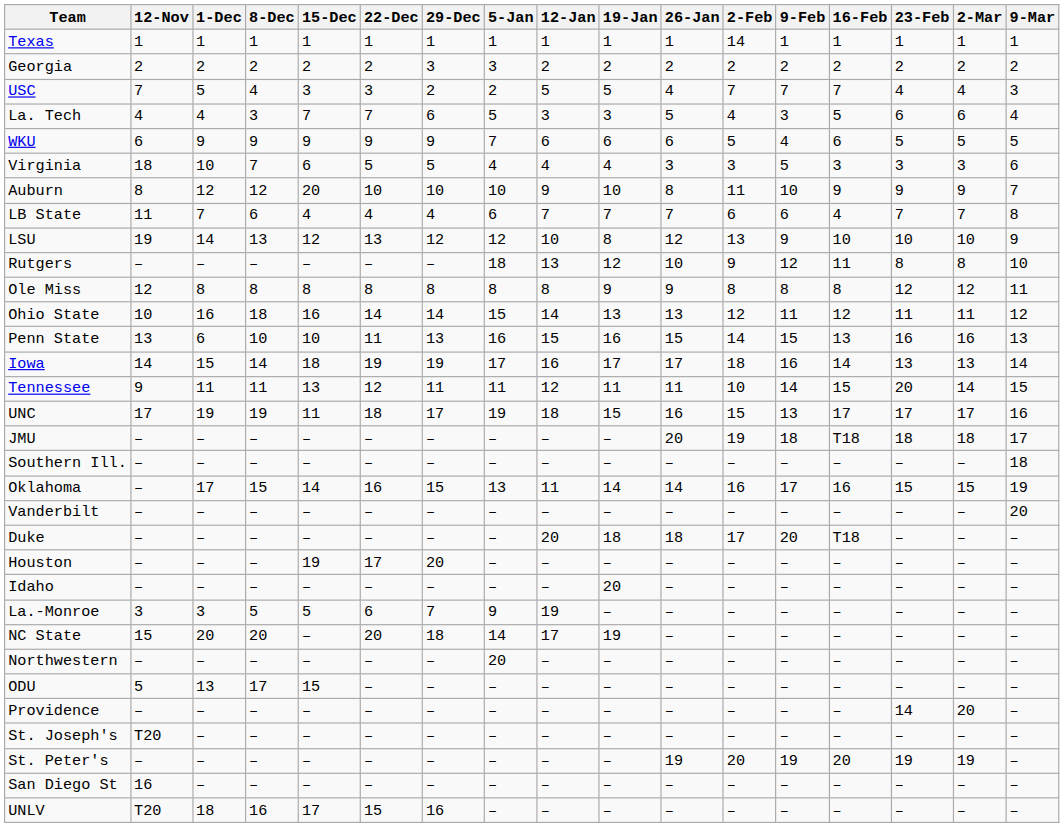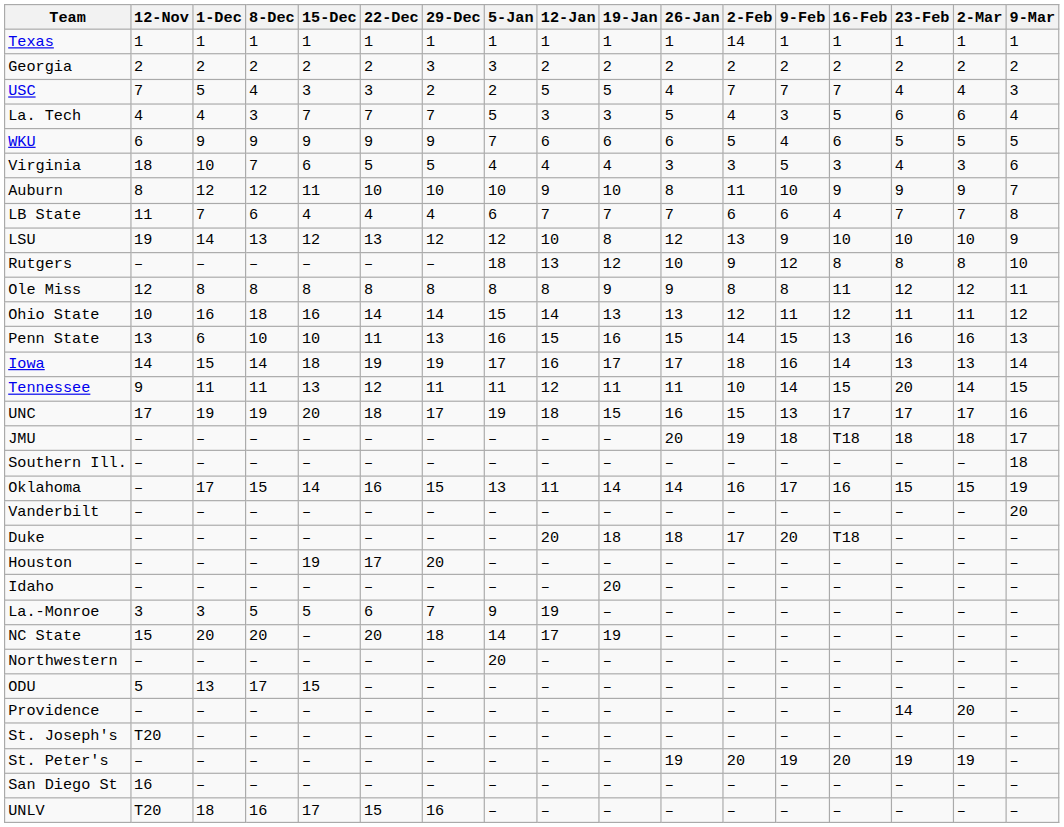 <table class="wikitable sortable">
 <tr>
 <th>Team</th>
 <th>12-Nov</th>
 <th>1-Dec</th>
 <th>8-Dec</th>
 <th>15-Dec</th>
 <th>22-Dec</th>
 <th>29-Dec</th>
 <th>5-Jan</th>
 <th>12-Jan</th>
 <th>19-Jan</th>
 <th>26-Jan</th>
 <th>2-Feb</th>
 <th>9-Feb</th>
 <th>16-Feb</th>
 <th>23-Feb</th>
 <th>2-Mar</th>
 <th>9-Mar</th>
 </tr>
 <tr>
 <td><a href='#'>Texas</a></td>
 <td>1</td>
 <td>1</td>
 <td>1</td>
 <td>1</td>
 <td>1</td>
 <td>1</td>
 <td>1</td>
 <td>1</td>
 <td>1</td>
 <td>1</td>
 <td>14</td>
 <td>1</td>
 <td>1</td>
 <td>1</td>
 <td>1</td>
 <td>1</td>
 </tr>
 <tr>
 <td>Georgia</td>
 <td>2</td>
 <td>2</td>
 <td>2</td>
 <td>2</td>
 <td>2</td>
 <td>3</td>
 <td>3</td>
 <td>2</td>
 <td>2</td>
 <td>2</td>
 <td>2</td>
 <td>2</td>
 <td>2</td>
 <td>2</td>
 <td>2</td>
 <td>2</td>
 </tr>
 <tr>
 <td><a href='#'>USC</a></td>
 <td>7</td>
 <td>5</td>
 <td>4</td>
 <td>3</td>
 <td>3</td>
 <td>2</td>
 <td>2</td>
 <td>5</td>
 <td>5</td>
 <td>4</td>
 <td>7</td>
 <td>7</td>
 <td>7</td>
 <td>4</td>
 <td>4</td>
 <td>3</td>
 </tr>
 <tr>
 <td>La. Tech</td>
 <td>4</td>
 <td>4</td>
 <td>3</td>
 <td>7</td>
 <td>7</td>
-<td>6</td>
+<td>7</td>
 <td>5</td>
 <td>3</td>
 <td>3</td>
 <td>5</td>
 <td>4</td>
 <td>3</td>
 <td>5</td>
 <td>6</td>
 <td>6</td>
 <td>4</td>
 </tr>
 <tr>
 <td><a href='#'>WKU</a></td>
 <td>6</td>
 <td>9</td>
 <td>9</td>
 <td>9</td>
 <td>9</td>
 <td>9</td>
 <td>7</td>
 <td>6</td>
 <td>6</td>
 <td>6</td>
 <td>5</td>
 <td>4</td>
 <td>6</td>
 <td>5</td>
 <td>5</td>
 <td>5</td>
 </tr>
 <tr>
 <td>Virginia</td>
 <td>18</td>
 <td>10</td>
 <td>7</td>
 <td>6</td>
 <td>5</td>
 <td>5</td>
 <td>4</td>
 <td>4</td>
 <td>4</td>
 <td>3</td>
 <td>3</td>
 <td>5</td>
 <td>3</td>
-<td>3</td>
+<td>4</td>
 <td>3</td>
 <td>6</td>
 </tr>
 <tr>
 <td>Auburn</td>
 <td>8</td>
 <td>12</td>
 <td>12</td>
-<td>20</td>
+<td>11</td>
 <td>10</td>
 <td>10</td>
 <td>10</td>
 <td>9</td>
 <td>10</td>
 <td>8</td>
 <td>11</td>
 <td>10</td>
 <td>9</td>
 <td>9</td>
 <td>9</td>
 <td>7</td>
 </tr>
 <tr>
 <td>LB State</td>
 <td>11</td>
 <td>7</td>
 <td>6</td>
 <td>4</td>
 <td>4</td>
 <td>4</td>
 <td>6</td>
 <td>7</td>
 <td>7</td>
 <td>7</td>
 <td>6</td>
 <td>6</td>
 <td>4</td>
 <td>7</td>
 <td>7</td>
 <td>8</td>
 </tr>
 <tr>
 <td>LSU</td>
 <td>19</td>
 <td>14</td>
 <td>13</td>
 <td>12</td>
 <td>13</td>
 <td>12</td>
 <td>12</td>
 <td>10</td>
 <td>8</td>
 <td>12</td>
 <td>13</td>
 <td>9</td>
 <td>10</td>
 <td>10</td>
 <td>10</td>
 <td>9</td>
 </tr>
 <tr>
 <td>Rutgers</td>
 <td data-sort-value=99>–</td>
 <td data-sort-value=99>–</td>
 <td data-sort-value=99>–</td>
 <td data-sort-value=99>–</td>
 <td data-sort-value=99>–</td>
 <td data-sort-value=99>–</td>
 <td>18</td>
 <td>13</td>
 <td>12</td>
 <td>10</td>
 <td>9</td>
 <td>12</td>
-<td>11</td>
+<td>8</td>
 <td>8</td>
 <td>8</td>
 <td>10</td>
 </tr>
 <tr>
 <td>Ole Miss</td>
 <td>12</td>
 <td>8</td>
 <td>8</td>
 <td>8</td>
 <td>8</td>
 <td>8</td>
 <td>8</td>
 <td>8</td>
 <td>9</td>
 <td>9</td>
 <td>8</td>
 <td>8</td>
-<td>8</td>
+<td>11</td>
 <td>12</td>
 <td>12</td>
 <td>11</td>
 </tr>
 <tr>
 <td>Ohio State</td>
 <td>10</td>
 <td>16</td>
 <td>18</td>
 <td>16</td>
 <td>14</td>
 <td>14</td>
 <td>15</td>
 <td>14</td>
 <td>13</td>
 <td>13</td>
 <td>12</td>
 <td>11</td>
 <td>12</td>
 <td>11</td>
 <td>11</td>
 <td>12</td>
 </tr>
 <tr>
 <td>Penn State</td>
 <td>13</td>
 <td>6</td>
 <td>10</td>
 <td>10</td>
 <td>11</td>
 <td>13</td>
 <td>16</td>
 <td>15</td>
 <td>16</td>
 <td>15</td>
 <td>14</td>
 <td>15</td>
 <td>13</td>
 <td>16</td>
 <td>16</td>
 <td>13</td>
 </tr>
 <tr>
 <td><a href='#'>Iowa</a></td>
 <td>14</td>
 <td>15</td>
 <td>14</td>
 <td>18</td>
 <td>19</td>
 <td>19</td>
 <td>17</td>
 <td>16</td>
 <td>17</td>
 <td>17</td>
 <td>18</td>
 <td>16</td>
 <td>14</td>
 <td>13</td>
 <td>13</td>
 <td>14</td>
 </tr>
 <tr>
 <td><a href='#'>Tennessee</a></td>
 <td>9</td>
 <td>11</td>
 <td>11</td>
 <td>13</td>
 <td>12</td>
 <td>11</td>
 <td>11</td>
 <td>12</td>
 <td>11</td>
 <td>11</td>
 <td>10</td>
 <td>14</td>
 <td>15</td>
 <td>20</td>
 <td>14</td>
 <td>15</td>
 </tr>
 <tr>
 <td>UNC</td>
 <td>17</td>
 <td>19</td>
 <td>19</td>
-<td>11</td>
+<td>20</td>
 <td>18</td>
 <td>17</td>
 <td>19</td>
 <td>18</td>
 <td>15</td>
 <td>16</td>
 <td>15</td>
 <td>13</td>
 <td>17</td>
 <td>17</td>
 <td>17</td>
 <td>16</td>
 </tr>
 <tr>
 <td>JMU</td>
 <td data-sort-value=99>–</td>
 <td data-sort-value=99>–</td>
 <td data-sort-value=99>–</td>
 <td data-sort-value=99>–</td>
 <td data-sort-value=99>–</td>
 <td data-sort-value=99>–</td>
 <td data-sort-value=99>–</td>
 <td data-sort-value=99>–</td>
 <td data-sort-value=99>–</td>
 <td>20</td>
 <td>19</td>
 <td>18</td>
 <td data-sort-value=18>T18</td>
 <td>18</td>
 <td>18</td>
 <td>17</td>
 </tr>
 <tr>
 <td>Southern Ill.</td>
 <td data-sort-value=99>–</td>
 <td data-sort-value=99>–</td>
 <td data-sort-value=99>–</td>
 <td data-sort-value=99>–</td>
 <td data-sort-value=99>–</td>
 <td data-sort-value=99>–</td>
 <td data-sort-value=99>–</td>
 <td data-sort-value=99>–</td>
 <td data-sort-value=99>–</td>
 <td data-sort-value=99>–</td>
 <td data-sort-value=99>–</td>
 <td data-sort-value=99>–</td>
 <td data-sort-value=99>–</td>
 <td data-sort-value=99>–</td>
 <td data-sort-value=99>–</td>
 <td>18</td>
 </tr>
 <tr>
 <td>Oklahoma</td>
 <td data-sort-value=99>–</td>
 <td>17</td>
 <td>15</td>
 <td>14</td>
 <td>16</td>
 <td>15</td>
 <td>13</td>
 <td>11</td>
 <td>14</td>
 <td>14</td>
 <td>16</td>
 <td>17</td>
 <td>16</td>
 <td>15</td>
 <td>15</td>
 <td>19</td>
 </tr>
 <tr>
 <td>Vanderbilt</td>
 <td data-sort-value=99>–</td>
 <td data-sort-value=99>–</td>
 <td data-sort-value=99>–</td>
 <td data-sort-value=99>–</td>
 <td data-sort-value=99>–</td>
 <td data-sort-value=99>–</td>
 <td data-sort-value=99>–</td>
 <td data-sort-value=99>–</td>
 <td data-sort-value=99>–</td>
 <td data-sort-value=99>–</td>
 <td data-sort-value=99>–</td>
 <td data-sort-value=99>–</td>
 <td data-sort-value=99>–</td>
 <td data-sort-value=99>–</td>
 <td data-sort-value=99>–</td>
 <td>20</td>
 </tr>
 <tr>
 <td>Duke</td>
 <td data-sort-value=99>–</td>
 <td data-sort-value=99>–</td>
 <td data-sort-value=99>–</td>
 <td data-sort-value=99>–</td>
 <td data-sort-value=99>–</td>
 <td data-sort-value=99>–</td>
 <td data-sort-value=99>–</td>
 <td>20</td>
 <td>18</td>
 <td>18</td>
 <td>17</td>
 <td>20</td>
 <td data-sort-value=18>T18</td>
 <td data-sort-value=99>–</td>
 <td data-sort-value=99>–</td>
 <td data-sort-value=99>–</td>
 </tr>
 <tr>
 <td>Houston</td>
 <td data-sort-value=99>–</td>
 <td data-sort-value=99>–</td>
 <td data-sort-value=99>–</td>
 <td>19</td>
 <td>17</td>
 <td>20</td>
 <td data-sort-value=99>–</td>
 <td data-sort-value=99>–</td>
 <td data-sort-value=99>–</td>
 <td data-sort-value=99>–</td>
 <td data-sort-value=99>–</td>
 <td data-sort-value=99>–</td>
 <td data-sort-value=99>–</td>
 <td data-sort-value=99>–</td>
 <td data-sort-value=99>–</td>
 <td data-sort-value=99>–</td>
 </tr>
 <tr>
 <td>Idaho</td>
 <td data-sort-value=99>–</td>
 <td data-sort-value=99>–</td>
 <td data-sort-value=99>–</td>
 <td data-sort-value=99>–</td>
 <td data-sort-value=99>–</td>
 <td data-sort-value=99>–</td>
 <td data-sort-value=99>–</td>
 <td data-sort-value=99>–</td>
 <td>20</td>
 <td data-sort-value=99>–</td>
 <td data-sort-value=99>–</td>
 <td data-sort-value=99>–</td>
 <td data-sort-value=99>–</td>
 <td data-sort-value=99>–</td>
 <td data-sort-value=99>–</td>
 <td data-sort-value=99>–</td>
 </tr>
 <tr>
 <td>La.-Monroe</td>
 <td>3</td>
 <td>3</td>
 <td>5</td>
 <td>5</td>
 <td>6</td>
 <td>7</td>
 <td>9</td>
 <td>19</td>
 <td data-sort-value=99>–</td>
 <td data-sort-value=99>–</td>
 <td data-sort-value=99>–</td>
 <td data-sort-value=99>–</td>
 <td data-sort-value=99>–</td>
 <td data-sort-value=99>–</td>
 <td data-sort-value=99>–</td>
 <td data-sort-value=99>–</td>
 </tr>
 <tr>
 <td>NC State</td>
 <td>15</td>
 <td>20</td>
 <td>20</td>
 <td data-sort-value=99>–</td>
 <td>20</td>
 <td>18</td>
 <td>14</td>
 <td>17</td>
 <td>19</td>
 <td data-sort-value=99>–</td>
 <td data-sort-value=99>–</td>
 <td data-sort-value=99>–</td>
 <td data-sort-value=99>–</td>
 <td data-sort-value=99>–</td>
 <td data-sort-value=99>–</td>
 <td data-sort-value=99>–</td>
 </tr>
 <tr>
 <td>Northwestern</td>
 <td data-sort-value=99>–</td>
 <td data-sort-value=99>–</td>
 <td data-sort-value=99>–</td>
 <td data-sort-value=99>–</td>
 <td data-sort-value=99>–</td>
 <td data-sort-value=99>–</td>
 <td>20</td>
 <td data-sort-value=99>–</td>
 <td data-sort-value=99>–</td>
 <td data-sort-value=99>–</td>
 <td data-sort-value=99>–</td>
 <td data-sort-value=99>–</td>
 <td data-sort-value=99>–</td>
 <td data-sort-value=99>–</td>
 <td data-sort-value=99>–</td>
 <td data-sort-value=99>–</td>
 </tr>
 <tr>
 <td>ODU</td>
 <td>5</td>
 <td>13</td>
 <td>17</td>
 <td>15</td>
 <td data-sort-value=99>–</td>
 <td data-sort-value=99>–</td>
 <td data-sort-value=99>–</td>
 <td data-sort-value=99>–</td>
 <td data-sort-value=99>–</td>
 <td data-sort-value=99>–</td>
 <td data-sort-value=99>–</td>
 <td data-sort-value=99>–</td>
 <td data-sort-value=99>–</td>
 <td data-sort-value=99>–</td>
 <td data-sort-value=99>–</td>
 <td data-sort-value=99>–</td>
 </tr>
 <tr>
 <td>Providence</td>
 <td data-sort-value=99>–</td>
 <td data-sort-value=99>–</td>
 <td data-sort-value=99>–</td>
 <td data-sort-value=99>–</td>
 <td data-sort-value=99>–</td>
 <td data-sort-value=99>–</td>
 <td data-sort-value=99>–</td>
 <td data-sort-value=99>–</td>
 <td data-sort-value=99>–</td>
 <td data-sort-value=99>–</td>
 <td data-sort-value=99>–</td>
 <td data-sort-value=99>–</td>
 <td data-sort-value=99>–</td>
 <td>14</td>
 <td>20</td>
 <td data-sort-value=99>–</td>
 </tr>
 <tr>
 <td>St. Joseph's</td>
 <td data-sort-value=20>T20</td>
 <td data-sort-value=99>–</td>
 <td data-sort-value=99>–</td>
 <td data-sort-value=99>–</td>
 <td data-sort-value=99>–</td>
 <td data-sort-value=99>–</td>
 <td data-sort-value=99>–</td>
 <td data-sort-value=99>–</td>
 <td data-sort-value=99>–</td>
 <td data-sort-value=99>–</td>
 <td data-sort-value=99>–</td>
 <td data-sort-value=99>–</td>
 <td data-sort-value=99>–</td>
 <td data-sort-value=99>–</td>
 <td data-sort-value=99>–</td>
 <td data-sort-value=99>–</td>
 </tr>
 <tr>
 <td>St. Peter's</td>
 <td data-sort-value=99>–</td>
 <td data-sort-value=99>–</td>
 <td data-sort-value=99>–</td>
 <td data-sort-value=99>–</td>
 <td data-sort-value=99>–</td>
 <td data-sort-value=99>–</td>
 <td data-sort-value=99>–</td>
 <td data-sort-value=99>–</td>
 <td data-sort-value=99>–</td>
 <td>19</td>
 <td>20</td>
 <td>19</td>
 <td>20</td>
 <td>19</td>
 <td>19</td>
 <td data-sort-value=99>–</td>
 </tr>
 <tr>
 <td>San Diego St</td>
 <td>16</td>
 <td data-sort-value=99>–</td>
 <td data-sort-value=99>–</td>
 <td data-sort-value=99>–</td>
 <td data-sort-value=99>–</td>
 <td data-sort-value=99>–</td>
 <td data-sort-value=99>–</td>
 <td data-sort-value=99>–</td>
 <td data-sort-value=99>–</td>
 <td data-sort-value=99>–</td>
 <td data-sort-value=99>–</td>
 <td data-sort-value=99>–</td>
 <td data-sort-value=99>–</td>
 <td data-sort-value=99>–</td>
 <td data-sort-value=99>–</td>
 <td data-sort-value=99>–</td>
 </tr>
 <tr>
 <td>UNLV</td>
 <td data-sort-value=20>T20</td>
 <td>18</td>
 <td>16</td>
 <td>17</td>
 <td>15</td>
 <td>16</td>
 <td data-sort-value=99>–</td>
 <td data-sort-value=99>–</td>
 <td data-sort-value=99>–</td>
 <td data-sort-value=99>–</td>
 <td data-sort-value=99>–</td>
 <td data-sort-value=99>–</td>
 <td data-sort-value=99>–</td>
 <td data-sort-value=99>–</td>
 <td data-sort-value=99>–</td>
 <td data-sort-value=99>–</td>
 </tr>
 </table>
